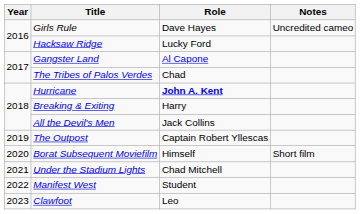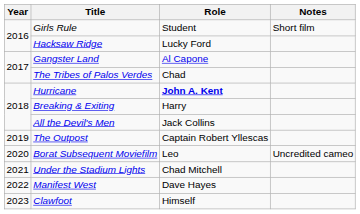 <table class="wikitable sortable">
 <tr>
 <th>Year</th>
 <th>Title</th>
 <th>Role</th>
 <th class="unsortable">Notes</th>
 </tr>
 <tr>
 <td rowspan="2">2016</td>
 <td><em>Girls Rule</em></td>
-<td>Dave Hayes</td>
-<td>Uncredited cameo</td>
+<td>Student</td>
+<td>Short film</td>
 </tr>
 <tr>
 <td><em><a href='#'>Hacksaw Ridge</a></em></td>
 <td>Lucky Ford</td>
 <td></td>
 </tr>
 <tr>
 <td rowspan="2">2017</td>
 <td><em><a href='#'>Gangster Land</a></em></td>
 <td><a href='#'>Al Capone</a></td>
 <td></td>
 </tr>
 <tr>
 <td><em><a href='#'>The Tribes of Palos Verdes</a></em></td>
 <td>Chad</td>
 <td></td>
 </tr>
 <tr>
 <td rowspan="3">2018</td>
 <td><em><a href='#'>Hurricane</a></em></td>
 <td><strong><a href='#'>John A. Kent</a></strong></td>
 <td></td>
 </tr>
 <tr>
 <td><em><a href='#'>Breaking & Exiting</a></em></td>
 <td>Harry</td>
 <td></td>
 </tr>
 <tr>
 <td><em><a href='#'>All the Devil's Men</a></em></td>
 <td>Jack Collins</td>
 <td></td>
 </tr>
 <tr>
 <td>2019</td>
 <td><em><a href='#'>The Outpost</a></em></td>
 <td>Captain Robert Yllescas</td>
 <td></td>
 </tr>
 <tr>
 <td>2020</td>
 <td><em><a href='#'>Borat Subsequent Moviefilm</a></em></td>
-<td>Himself</td>
-<td>Short film</td>
+<td>Leo</td>
+<td>Uncredited cameo</td>
 </tr>
 <tr>
 <td>2021</td>
 <td><em><a href='#'>Under the Stadium Lights</a></em></td>
 <td>Chad Mitchell</td>
 <td></td>
 </tr>
 <tr>
 <td>2022</td>
 <td><em><a href='#'>Manifest West</a></em></td>
-<td>Student</td>
+<td>Dave Hayes</td>
 <td></td>
 </tr>
 <tr>
 <td>2023</td>
 <td><em><a href='#'>Clawfoot</a></em></td>
-<td>Leo</td>
+<td>Himself</td>
 <td></td>
 </tr>
 </table>
